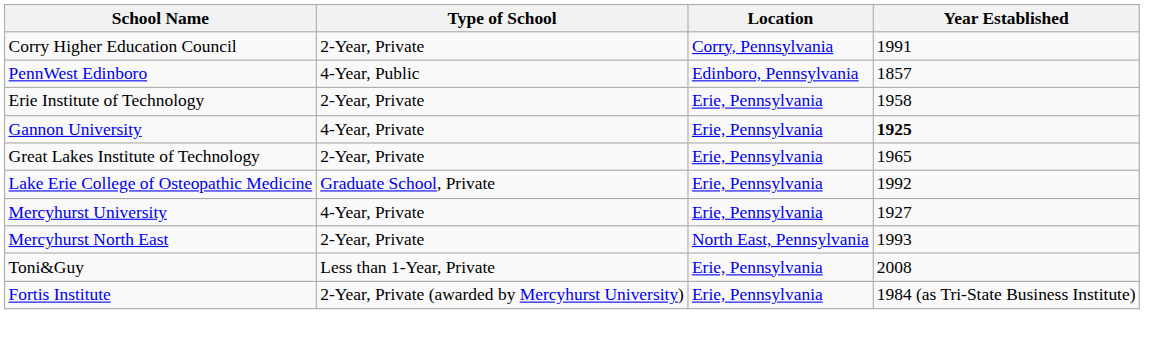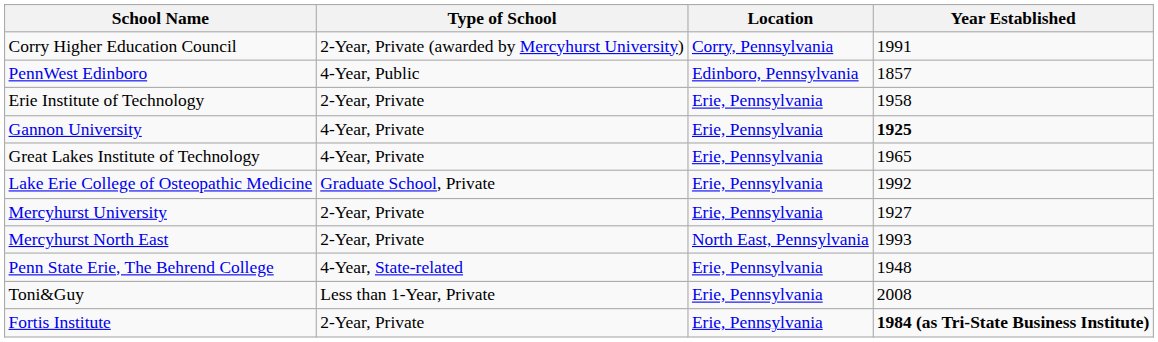 <table class="wikitable">
 <tr>
 <th>School Name</th>
 <th>Type of School</th>
 <th>Location</th>
 <th>Year Established</th>
 </tr>
 <tr>
 <td>Corry Higher Education Council</td>
-<td>2-Year, Private</td>
+<td>2-Year, Private (awarded by <a href='#'>Mercyhurst University</a>)</td>
 <td><a href='#'>Corry, Pennsylvania</a></td>
 <td>1991</td>
 </tr>
 <tr>
 <td><a href='#'>PennWest Edinboro</a></td>
 <td>4-Year, Public</td>
 <td><a href='#'>Edinboro, Pennsylvania</a></td>
 <td>1857</td>
 </tr>
 <tr>
 <td>Erie Institute of Technology</td>
 <td>2-Year, Private</td>
 <td><a href='#'>Erie, Pennsylvania</a></td>
 <td>1958</td>
 </tr>
 <tr>
 <td><a href='#'>Gannon University</a></td>
 <td>4-Year, Private</td>
 <td><a href='#'>Erie, Pennsylvania</a></td>
 <td><strong>1925</strong></td>
 </tr>
 <tr>
 <td>Great Lakes Institute of Technology</td>
-<td>2-Year, Private</td>
+<td>4-Year, Private</td>
 <td><a href='#'>Erie, Pennsylvania</a></td>
 <td>1965</td>
 </tr>
 <tr>
 <td><a href='#'>Lake Erie College of Osteopathic Medicine</a></td>
 <td><a href='#'>Graduate School</a>, Private</td>
 <td><a href='#'>Erie, Pennsylvania</a></td>
 <td>1992</td>
 </tr>
 <tr>
 <td><a href='#'>Mercyhurst University</a></td>
-<td>4-Year, Private</td>
+<td>2-Year, Private</td>
 <td><a href='#'>Erie, Pennsylvania</a></td>
 <td>1927</td>
 </tr>
 <tr>
 <td><a href='#'>Mercyhurst North East</a></td>
 <td>2-Year, Private</td>
 <td><a href='#'>North East, Pennsylvania</a></td>
 <td>1993</td>
 </tr>
 <tr>
+<td><a href='#'>Penn State Erie, The Behrend College</a></td>
+<td>4-Year, <a href='#'>State-related</a></td>
+<td><a href='#'>Erie, Pennsylvania</a></td>
+<td>1948</td>
+</tr>
+<tr>
 <td>Toni&Guy</td>
 <td>Less than 1-Year, Private</td>
 <td><a href='#'>Erie, Pennsylvania</a></td>
 <td>2008</td>
 </tr>
 <tr>
 <td><a href='#'>Fortis Institute</a></td>
-<td>2-Year, Private (awarded by <a href='#'>Mercyhurst University</a>)</td>
+<td>2-Year, Private</td>
 <td><a href='#'>Erie, Pennsylvania</a></td>
-<td>1984 (as Tri-State Business Institute)</td>
+<td><strong>1984 (as Tri-State Business Institute)</strong></td>
 </tr>
 </table>
